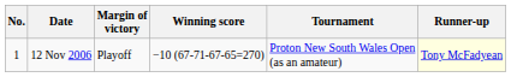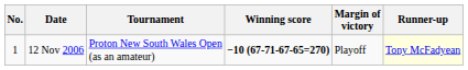 <table class="wikitable" style="font-size:95%;">
 <tr>
 <th>No.</th>
 <th>Date</th>
+<th>Tournament</th>
+<th>Winning score</th>
 <th>Margin of<br>victory</th>
-<th>Winning score</th>
-<th>Tournament</th>
 <th>Runner-up</th>
 </tr>
 <tr>
 <td align=center>1</td>
 <td align=right>12 Nov <a href='#'>2006</a></td>
+<td><a href='#'>Proton New South Wales Open</a><br>(as an amateur)</td>
+<td><strong>−10 (67-71-67-65=270)</strong></td>
 <td>Playoff</td>
-<td>−10 (67-71-67-65=270)</td>
-<td><a href='#'>Proton New South Wales Open</a><br>(as an amateur)</td>
 <td style="background: lightyellow;"> <a href='#'>Tony McFadyean</a></td>
 </tr>
 </table>
